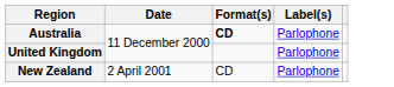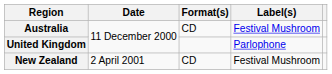 <table class="wikitable plainrowheaders">
 <tr>
 <th scope="col">Region</th>
 <th scope="col">Date</th>
 <th scope="col">Format(s)</th>
 <th scope="col">Label(s)</th>
 <th scope="col"></th>
 </tr>
 <tr>
 <th scope="row">Australia</th>
 <td rowspan="2">11 December 2000</td>
-<td><strong>CD</strong></td>
-<td><a href='#'>Parlophone</a></td>
+<td>CD</td>
+<td><a href='#'>Festival Mushroom</a></td>
 <td></td>
 </tr>
 <tr>
 <th scope="row">United Kingdom</th>
 <td></td>
 <td><a href='#'>Parlophone</a></td>
 <td></td>
 </tr>
 <tr>
 <th scope="row">New Zealand</th>
 <td>2 April 2001</td>
 <td>CD</td>
-<td><a href='#'>Parlophone</a></td>
+<td>Festival Mushroom</td>
 <td></td>
 </tr>
 </table>
